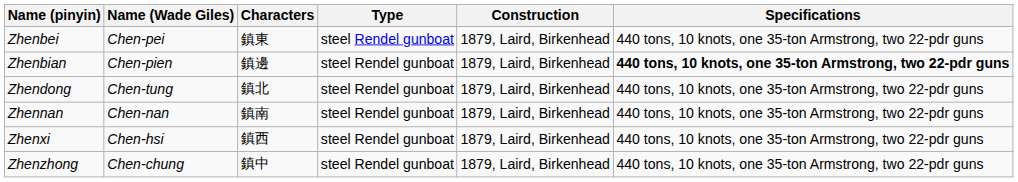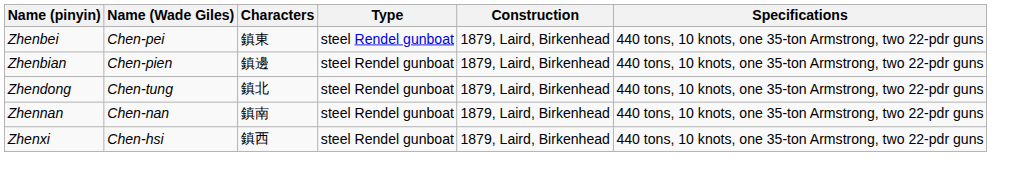 <table class="wikitable">
 <tr>
 <th>Name (pinyin)</th>
 <th>Name (Wade Giles)</th>
 <th>Characters</th>
 <th>Type</th>
 <th>Construction</th>
 <th>Specifications</th>
 </tr>
 <tr>
 <td><em>Zhenbei</em></td>
 <td><em>Chen-pei</em></td>
 <td>鎮東</td>
 <td>steel <a href='#'>Rendel gunboat</a></td>
 <td>1879, Laird, Birkenhead</td>
 <td>440 tons, 10 knots, one 35-ton Armstrong, two 22-pdr guns</td>
 </tr>
 <tr>
 <td><em>Zhenbian</em></td>
 <td><em>Chen-pien</em></td>
 <td>鎮邊</td>
 <td>steel Rendel gunboat</td>
 <td>1879, Laird, Birkenhead</td>
-<td><strong>440 tons, 10 knots, one 35-ton Armstrong, two 22-pdr guns</strong></td>
+<td>440 tons, 10 knots, one 35-ton Armstrong, two 22-pdr guns</td>
 </tr>
 <tr>
 <td><em>Zhendong</em></td>
 <td><em>Chen-tung</em></td>
 <td>鎮北</td>
 <td>steel Rendel gunboat</td>
 <td>1879, Laird, Birkenhead</td>
 <td>440 tons, 10 knots, one 35-ton Armstrong, two 22-pdr guns</td>
 </tr>
 <tr>
 <td><em>Zhennan</em></td>
 <td><em>Chen-nan</em></td>
 <td>鎮南</td>
 <td>steel Rendel gunboat</td>
 <td>1879, Laird, Birkenhead</td>
 <td>440 tons, 10 knots, one 35-ton Armstrong, two 22-pdr guns</td>
 </tr>
 <tr>
 <td><em>Zhenxi</em></td>
 <td><em>Chen-hsi</em></td>
 <td>鎮西</td>
 <td>steel Rendel gunboat</td>
 <td>1879, Laird, Birkenhead</td>
 <td>440 tons, 10 knots, one 35-ton Armstrong, two 22-pdr guns</td>
 </tr>
-<tr>
-<td><em>Zhenzhong</em></td>
-<td><em>Chen-chung</em></td>
-<td>鎮中</td>
-<td>steel Rendel gunboat</td>
-<td>1879, Laird, Birkenhead</td>
-<td>440 tons, 10 knots, one 35-ton Armstrong, two 22-pdr guns</td>
-</tr>
 </table>
